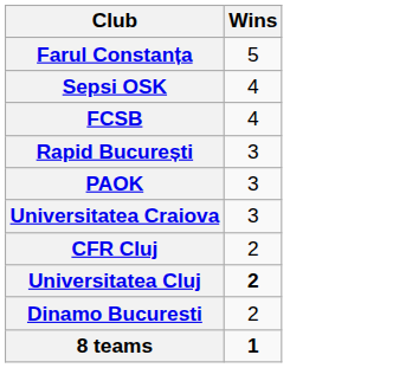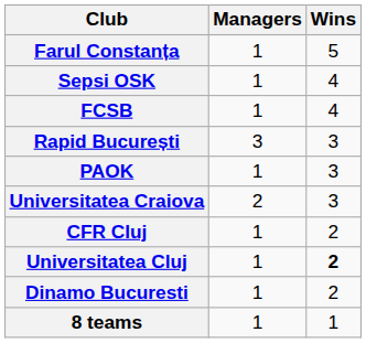 <table class="wikitable sortable plainrowheaders" style=text-align:center>
 <tr>
 <th scope=col>Club</th>
+<th scope=col>Managers</th>
 <th scope=col>Wins</th>
 </tr>
 <tr>
 <th scope="row"><a href='#'>Farul Constanța</a></th>
+<td>1</td>
 <td>5</td>
 </tr>
 <tr>
 <th scope="row"><a href='#'>Sepsi OSK</a></th>
+<td>1</td>
 <td>4</td>
 </tr>
 <tr>
 <th scope="row"><a href='#'>FCSB</a></th>
+<td>1</td>
 <td>4</td>
 </tr>
 <tr>
 <th scope="row"><a href='#'>Rapid București</a></th>
 <td>3</td>
+<td>3</td>
 </tr>
 <tr>
 <th scope="row"> <a href='#'>PAOK</a></th>
+<td>1</td>
 <td>3</td>
 </tr>
 <tr>
 <th scope="row"><a href='#'>Universitatea Craiova</a></th>
+<td>2</td>
 <td>3</td>
 </tr>
 <tr>
 <th scope="row"><a href='#'>CFR Cluj</a></th>
+<td>1</td>
 <td>2</td>
 </tr>
 <tr>
 <th scope="row"><a href='#'>Universitatea Cluj</a></th>
+<td>1</td>
 <td><strong>2</strong></td>
 </tr>
 <tr>
 <th scope="row"><a href='#'>Dinamo Bucuresti</a></th>
+<td>1</td>
 <td>2</td>
 </tr>
 <tr>
 <th scope="row">8 teams</th>
-<td><strong>1</strong></td>
+<td>1</td>
+<td>1</td>
 </tr>
 </table>
